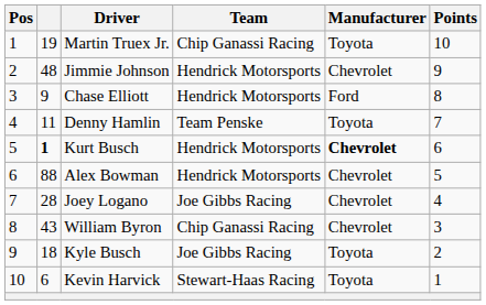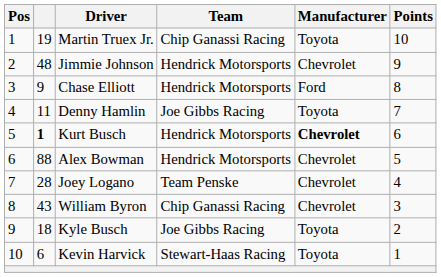 <table class="wikitable" style="font-size:98%">
 <tr>
 <th>Pos</th>
 <th></th>
 <th>Driver</th>
 <th>Team</th>
 <th>Manufacturer</th>
 <th>Points</th>
 </tr>
 <tr>
 <td>1</td>
 <td>19</td>
 <td>Martin Truex Jr.</td>
 <td>Chip Ganassi Racing</td>
 <td>Toyota</td>
 <td>10</td>
 </tr>
 <tr>
 <td>2</td>
 <td>48</td>
 <td>Jimmie Johnson</td>
 <td>Hendrick Motorsports</td>
 <td>Chevrolet</td>
 <td>9</td>
 </tr>
 <tr>
 <td>3</td>
 <td>9</td>
 <td>Chase Elliott</td>
 <td>Hendrick Motorsports</td>
 <td>Ford</td>
 <td>8</td>
 </tr>
 <tr>
 <td>4</td>
 <td>11</td>
 <td>Denny Hamlin</td>
-<td>Team Penske</td>
+<td>Joe Gibbs Racing</td>
 <td>Toyota</td>
 <td>7</td>
 </tr>
 <tr>
 <td>5</td>
 <td><strong>1</strong></td>
 <td>Kurt Busch</td>
 <td>Hendrick Motorsports</td>
 <td><strong>Chevrolet</strong></td>
 <td>6</td>
 </tr>
 <tr>
 <td>6</td>
 <td>88</td>
 <td>Alex Bowman</td>
 <td>Hendrick Motorsports</td>
 <td>Chevrolet</td>
 <td>5</td>
 </tr>
 <tr>
 <td>7</td>
 <td>28</td>
 <td>Joey Logano</td>
-<td>Joe Gibbs Racing</td>
+<td>Team Penske</td>
 <td>Chevrolet</td>
 <td>4</td>
 </tr>
 <tr>
 <td>8</td>
 <td>43</td>
 <td>William Byron</td>
 <td>Chip Ganassi Racing</td>
 <td>Chevrolet</td>
 <td>3</td>
 </tr>
 <tr>
 <td>9</td>
 <td>18</td>
 <td>Kyle Busch</td>
 <td>Joe Gibbs Racing</td>
 <td>Toyota</td>
 <td>2</td>
 </tr>
 <tr>
 <td>10</td>
 <td>6</td>
 <td>Kevin Harvick</td>
 <td>Stewart-Haas Racing</td>
 <td>Toyota</td>
 <td>1</td>
 </tr>
 <tr>
 <th colspan="6"></th>
 </tr>
 </table>
